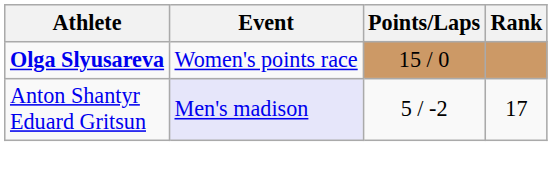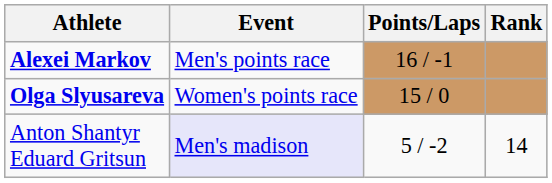 <table class=wikitable style="font-size:90%">
 <tr>
 <th>Athlete</th>
 <th>Event</th>
 <th>Points/Laps</th>
 <th>Rank</th>
+</tr>
+<tr>
+<td><strong><a href='#'>Alexei Markov</a></strong></td>
+<td><a href='#'>Men's points race</a></td>
+<td align=center bgcolor=cc9966>16 / -1</td>
+<td align=center bgcolor=cc9966></td>
 </tr>
 <tr>
 <td><strong><a href='#'>Olga Slyusareva</a></strong></td>
 <td><a href='#'>Women's points race</a></td>
 <td align=center bgcolor=cc9966>15 / 0</td>
 <td align=center bgcolor=cc9966></td>
 </tr>
 <tr>
 <td><a href='#'>Anton Shantyr</a><br><a href='#'>Eduard Gritsun</a></td>
 <td style="background: lavender;"><a href='#'>Men's madison</a></td>
 <td align=center>5 / -2</td>
-<td align=center>17</td>
+<td align=center>14</td>
 </tr>
 </table>
